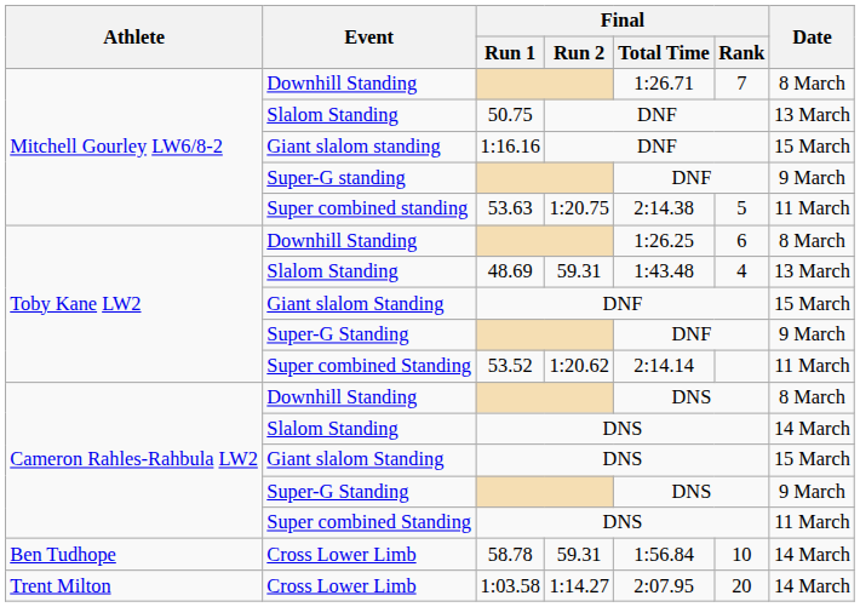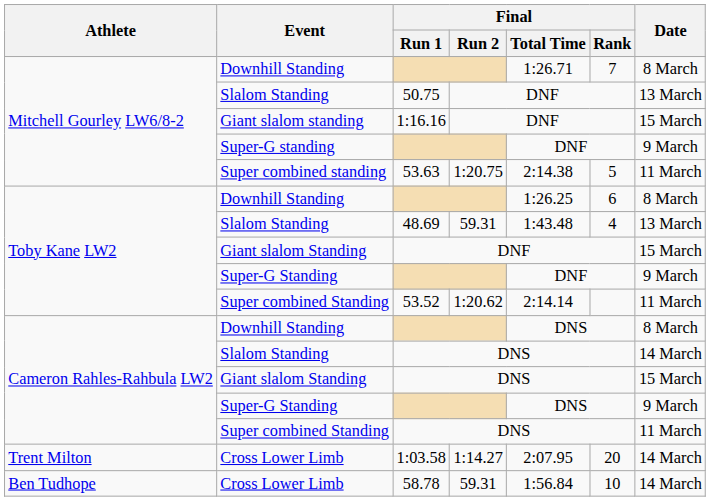 <table class="wikitable" style="font-size:100%">
 <tr>
 <th rowspan="2">Athlete</th>
 <th rowspan="2">Event</th>
 <th colspan="4">Final</th>
 <th rowspan="2">Date</th>
 </tr>
 <tr>
 <th>Run 1</th>
 <th>Run 2</th>
 <th>Total Time</th>
 <th>Rank</th>
 </tr>
 <tr align="center">
 <td align="left" rowspan=5><a href='#'>Mitchell Gourley</a> <a href='#'>LW6/8-2</a></td>
 <td align="left"><a href='#'>Downhill Standing</a></td>
 <td colspan="2" bgcolor="wheat"></td>
 <td>1:26.71</td>
 <td>7</td>
 <td>8 March</td>
 </tr>
 <tr align="center">
 <td align="left"><a href='#'>Slalom Standing</a></td>
 <td>50.75</td>
 <td colspan="3">DNF</td>
 <td>13 March</td>
 </tr>
 <tr align="center">
 <td align="left"><a href='#'>Giant slalom standing</a></td>
 <td>1:16.16</td>
 <td colspan="3">DNF</td>
 <td>15 March</td>
 </tr>
 <tr align="center">
 <td align="left"><a href='#'>Super-G standing</a></td>
 <td colspan="2" bgcolor="wheat"></td>
 <td colspan="2">DNF</td>
 <td>9 March</td>
 </tr>
 <tr align="center">
 <td align="left"><a href='#'>Super combined standing</a></td>
 <td>53.63</td>
 <td>1:20.75</td>
 <td>2:14.38</td>
 <td>5</td>
 <td>11 March</td>
 </tr>
 <tr align="center">
 <td align="left" rowspan=5><a href='#'>Toby Kane</a> <a href='#'>LW2</a></td>
 <td align="left"><a href='#'>Downhill Standing</a></td>
 <td colspan="2" bgcolor="wheat"></td>
 <td>1:26.25</td>
 <td>6</td>
 <td>8 March</td>
 </tr>
 <tr align="center">
 <td align="left"><a href='#'>Slalom Standing</a></td>
 <td>48.69</td>
 <td>59.31</td>
 <td>1:43.48</td>
 <td>4</td>
 <td>13 March</td>
 </tr>
 <tr align="center">
 <td align="left"><a href='#'>Giant slalom Standing</a></td>
 <td colspan="4">DNF</td>
 <td>15 March</td>
 </tr>
 <tr align="center">
 <td align="left"><a href='#'>Super-G Standing</a></td>
 <td colspan="2" bgcolor="wheat"></td>
 <td colspan="2">DNF</td>
 <td>9 March</td>
 </tr>
 <tr align="center">
 <td align="left"><a href='#'>Super combined Standing</a></td>
 <td>53.52</td>
 <td>1:20.62</td>
 <td>2:14.14</td>
 <td></td>
 <td>11 March</td>
 </tr>
 <tr align="center">
 <td align="left" rowspan=5><a href='#'>Cameron Rahles-Rahbula</a> <a href='#'>LW2</a></td>
 <td align="left"><a href='#'>Downhill Standing</a></td>
 <td colspan="2" bgcolor="wheat"></td>
 <td colspan="2">DNS</td>
 <td>8 March</td>
 </tr>
 <tr align="center">
 <td align="left"><a href='#'>Slalom Standing</a></td>
 <td colspan="4">DNS</td>
 <td>14 March</td>
 </tr>
 <tr align="center">
 <td align="left"><a href='#'>Giant slalom Standing</a></td>
 <td colspan="4">DNS</td>
 <td>15 March</td>
 </tr>
 <tr align="center">
 <td align="left"><a href='#'>Super-G Standing</a></td>
 <td colspan="2" bgcolor="wheat"></td>
 <td colspan="2">DNS</td>
 <td>9 March</td>
 </tr>
 <tr align="center">
 <td align="left"><a href='#'>Super combined Standing</a></td>
 <td colspan="4">DNS</td>
 <td>11 March</td>
 </tr>
 <tr align="center">
+<td align="left"><a href='#'>Trent Milton</a></td>
+<td align="left"><a href='#'>Cross Lower Limb</a></td>
+<td>1:03.58</td>
+<td>1:14.27</td>
+<td>2:07.95</td>
+<td>20</td>
+<td>14 March</td>
+</tr>
+<tr align="center">
 <td align="left"><a href='#'>Ben Tudhope</a></td>
 <td align="left"><a href='#'>Cross Lower Limb</a></td>
 <td>58.78</td>
 <td>59.31</td>
 <td>1:56.84</td>
 <td>10</td>
 <td>14 March</td>
 </tr>
-<tr align="center">
-<td align="left"><a href='#'>Trent Milton</a></td>
-<td align="left"><a href='#'>Cross Lower Limb</a></td>
-<td>1:03.58</td>
-<td>1:14.27</td>
-<td>2:07.95</td>
-<td>20</td>
-<td>14 March</td>
-</tr>
 </table>
